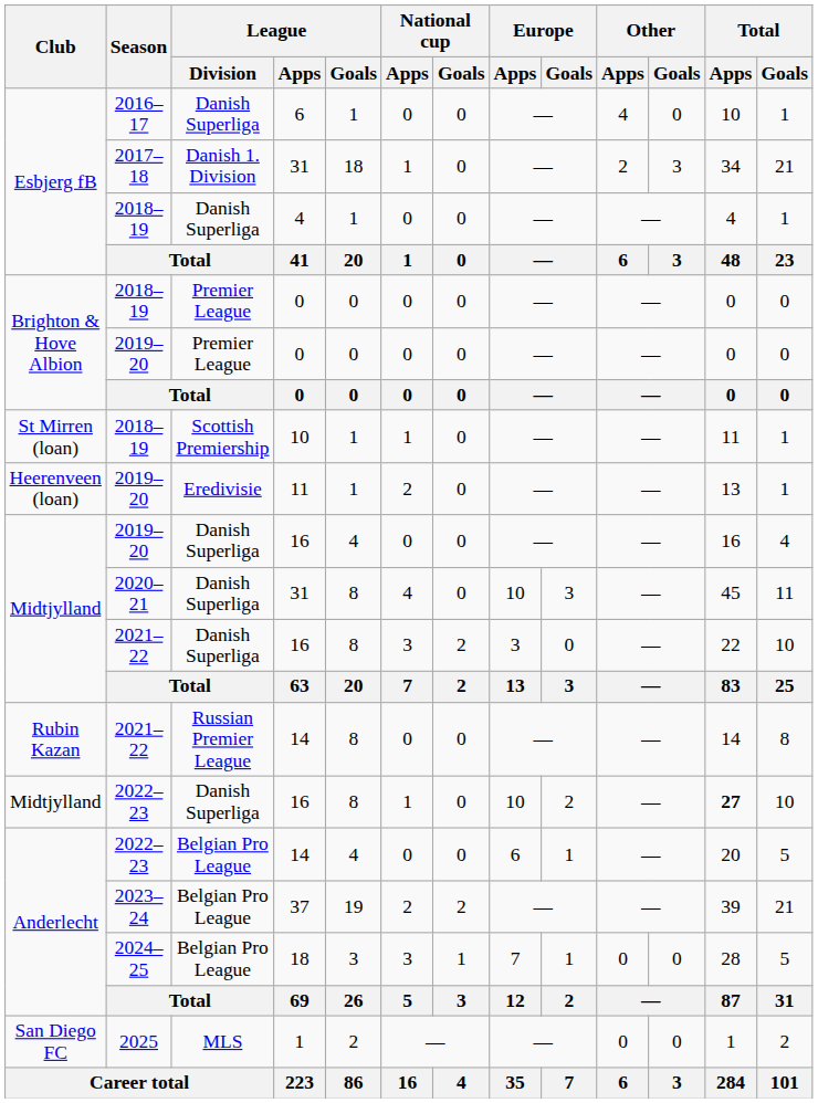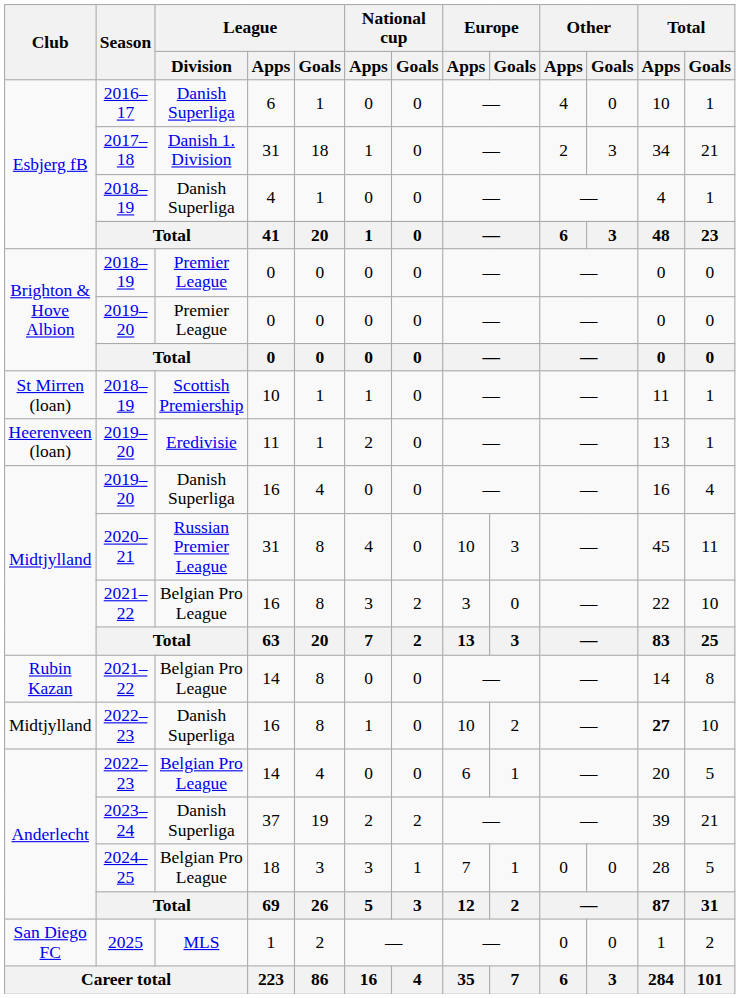 <table class="wikitable" style="text-align:center">
 <tr>
 <th rowspan="2">Club</th>
 <th rowspan="2">Season</th>
 <th colspan="3">League</th>
 <th colspan="2">National cup</th>
 <th colspan="2">Europe</th>
 <th colspan="2">Other</th>
 <th colspan="2">Total</th>
 </tr>
 <tr>
 <th>Division</th>
 <th>Apps</th>
 <th>Goals</th>
 <th>Apps</th>
 <th>Goals</th>
 <th>Apps</th>
 <th>Goals</th>
 <th>Apps</th>
 <th>Goals</th>
 <th>Apps</th>
 <th>Goals</th>
 </tr>
 <tr>
 <td rowspan="4"><a href='#'>Esbjerg fB</a></td>
 <td><a href='#'>2016–17</a></td>
 <td><a href='#'>Danish Superliga</a></td>
 <td>6</td>
 <td>1</td>
 <td>0</td>
 <td>0</td>
 <td colspan="2">—</td>
 <td>4</td>
 <td>0</td>
 <td>10</td>
 <td>1</td>
 </tr>
 <tr>
 <td><a href='#'>2017–18</a></td>
 <td><a href='#'>Danish 1. Division</a></td>
 <td>31</td>
 <td>18</td>
 <td>1</td>
 <td>0</td>
 <td colspan="2">—</td>
 <td>2</td>
 <td>3</td>
 <td>34</td>
 <td>21</td>
 </tr>
 <tr>
 <td><a href='#'>2018–19</a></td>
 <td>Danish Superliga</td>
 <td>4</td>
 <td>1</td>
 <td>0</td>
 <td>0</td>
 <td colspan="2">—</td>
 <td colspan="2">—</td>
 <td>4</td>
 <td>1</td>
 </tr>
 <tr>
 <th colspan="2">Total</th>
 <th>41</th>
 <th>20</th>
 <th>1</th>
 <th>0</th>
 <th colspan="2">—</th>
 <th>6</th>
 <th>3</th>
 <th>48</th>
 <th>23</th>
 </tr>
 <tr>
 <td rowspan="3"><a href='#'>Brighton & Hove Albion</a></td>
 <td><a href='#'>2018–19</a></td>
 <td><a href='#'>Premier League</a></td>
 <td>0</td>
 <td>0</td>
 <td>0</td>
 <td>0</td>
 <td colspan="2">—</td>
 <td colspan="2">—</td>
 <td>0</td>
 <td>0</td>
 </tr>
 <tr>
 <td><a href='#'>2019–20</a></td>
 <td>Premier League</td>
 <td>0</td>
 <td>0</td>
 <td>0</td>
 <td>0</td>
 <td colspan="2">—</td>
 <td colspan="2">—</td>
 <td>0</td>
 <td>0</td>
 </tr>
 <tr>
 <th colspan="2">Total</th>
 <th>0</th>
 <th>0</th>
 <th>0</th>
 <th>0</th>
 <th colspan="2">—</th>
 <th colspan="2">—</th>
 <th>0</th>
 <th>0</th>
 </tr>
 <tr>
 <td><a href='#'>St Mirren</a> (loan)</td>
 <td><a href='#'>2018–19</a></td>
 <td><a href='#'>Scottish Premiership</a></td>
 <td>10</td>
 <td>1</td>
 <td>1</td>
 <td>0</td>
 <td colspan="2">—</td>
 <td colspan="2">—</td>
 <td>11</td>
 <td>1</td>
 </tr>
 <tr>
 <td><a href='#'>Heerenveen</a> (loan)</td>
 <td><a href='#'>2019–20</a></td>
 <td><a href='#'>Eredivisie</a></td>
 <td>11</td>
 <td>1</td>
 <td>2</td>
 <td>0</td>
 <td colspan="2">—</td>
 <td colspan="2">—</td>
 <td>13</td>
 <td>1</td>
 </tr>
 <tr>
 <td rowspan="4"><a href='#'>Midtjylland</a></td>
 <td><a href='#'>2019–20</a></td>
 <td>Danish Superliga</td>
 <td>16</td>
 <td>4</td>
 <td>0</td>
 <td>0</td>
 <td colspan="2">—</td>
 <td colspan="2">—</td>
 <td>16</td>
 <td>4</td>
 </tr>
 <tr>
 <td><a href='#'>2020–21</a></td>
-<td>Danish Superliga</td>
+<td><a href='#'>Russian Premier League</a></td>
 <td>31</td>
 <td>8</td>
 <td>4</td>
 <td>0</td>
 <td>10</td>
 <td>3</td>
 <td colspan="2">—</td>
 <td>45</td>
 <td>11</td>
 </tr>
 <tr>
 <td><a href='#'>2021–22</a></td>
-<td>Danish Superliga</td>
+<td>Belgian Pro League</td>
 <td>16</td>
 <td>8</td>
 <td>3</td>
 <td>2</td>
 <td>3</td>
 <td>0</td>
 <td colspan="2">—</td>
 <td>22</td>
 <td>10</td>
 </tr>
 <tr>
 <th colspan="2">Total</th>
 <th>63</th>
 <th>20</th>
 <th>7</th>
 <th>2</th>
 <th>13</th>
 <th>3</th>
 <th colspan="2">—</th>
 <th>83</th>
 <th>25</th>
 </tr>
 <tr>
 <td><a href='#'>Rubin Kazan</a></td>
 <td><a href='#'>2021–22</a></td>
-<td><a href='#'>Russian Premier League</a></td>
+<td>Belgian Pro League</td>
 <td>14</td>
 <td>8</td>
 <td>0</td>
 <td>0</td>
 <td colspan="2">—</td>
 <td colspan="2">—</td>
 <td>14</td>
 <td>8</td>
 </tr>
 <tr>
 <td>Midtjylland</td>
 <td><a href='#'>2022–23</a></td>
 <td>Danish Superliga</td>
 <td>16</td>
 <td>8</td>
 <td>1</td>
 <td>0</td>
 <td>10</td>
 <td>2</td>
 <td colspan="2">—</td>
 <td><strong>27</strong></td>
 <td>10</td>
 </tr>
 <tr>
 <td rowspan="4"><a href='#'>Anderlecht</a></td>
 <td><a href='#'>2022–23</a></td>
 <td><a href='#'>Belgian Pro League</a></td>
 <td>14</td>
 <td>4</td>
 <td>0</td>
 <td>0</td>
 <td>6</td>
 <td>1</td>
 <td colspan="2">—</td>
 <td>20</td>
 <td>5</td>
 </tr>
 <tr>
 <td><a href='#'>2023–24</a></td>
-<td>Belgian Pro League</td>
+<td>Danish Superliga</td>
 <td>37</td>
 <td>19</td>
 <td>2</td>
 <td>2</td>
 <td colspan="2">—</td>
 <td colspan="2">—</td>
 <td>39</td>
 <td>21</td>
 </tr>
 <tr>
 <td><a href='#'>2024–25</a></td>
 <td>Belgian Pro League</td>
 <td>18</td>
 <td>3</td>
 <td>3</td>
 <td>1</td>
 <td>7</td>
 <td>1</td>
 <td>0</td>
 <td>0</td>
 <td>28</td>
 <td>5</td>
 </tr>
 <tr>
 <th colspan="2">Total</th>
 <th>69</th>
 <th>26</th>
 <th>5</th>
 <th>3</th>
 <th>12</th>
 <th>2</th>
 <th colspan="2">—</th>
 <th>87</th>
 <th>31</th>
 </tr>
 <tr>
 <td><a href='#'>San Diego FC</a></td>
 <td><a href='#'>2025</a></td>
 <td><a href='#'>MLS</a></td>
 <td>1</td>
 <td>2</td>
 <td colspan="2">—</td>
 <td colspan="2">—</td>
 <td>0</td>
 <td>0</td>
 <td>1</td>
 <td>2</td>
 </tr>
 <tr>
 <th colspan="3">Career total</th>
 <th>223</th>
 <th>86</th>
 <th>16</th>
 <th>4</th>
 <th>35</th>
 <th>7</th>
 <th>6</th>
 <th>3</th>
 <th>284</th>
 <th>101</th>
 </tr>
 </table>
